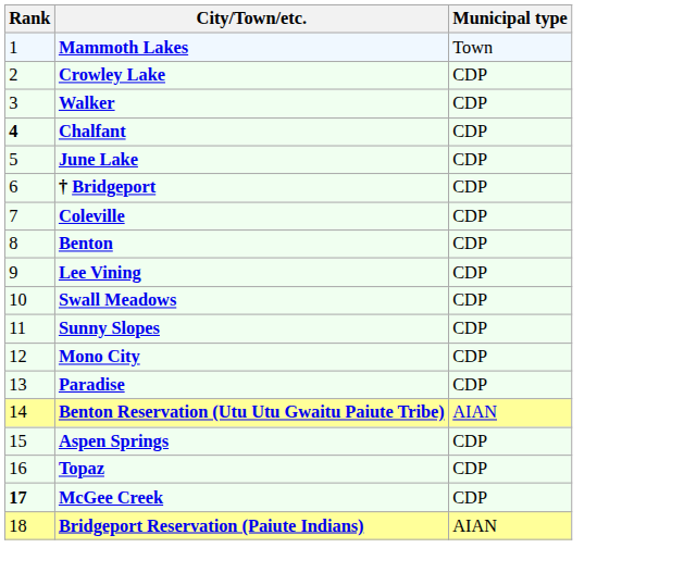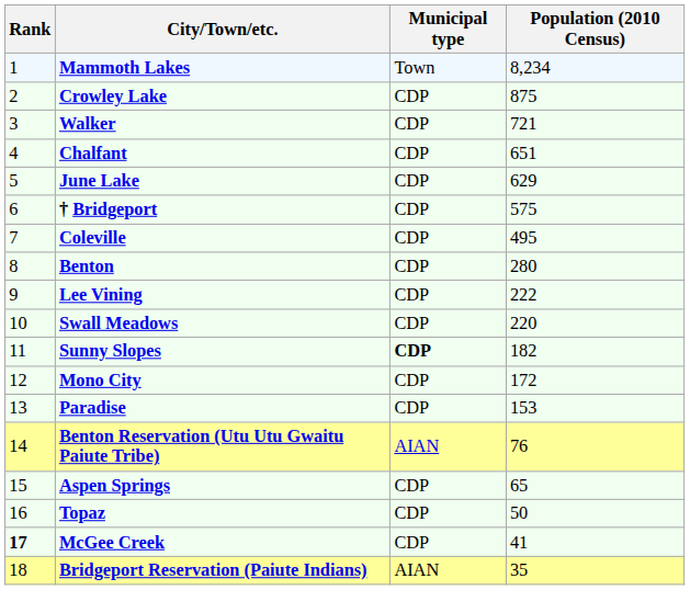 <table class="wikitable sortable">
 <tr>
 <th>Rank</th>
 <th>City/Town/etc.</th>
 <th>Municipal type</th>
+<th>Population (2010 Census)</th>
 </tr>
 <tr style="background:#f0f8ff;">
 <td>1</td>
 <td><strong><a href='#'>Mammoth Lakes</a></strong></td>
 <td>Town</td>
+<td>8,234</td>
 </tr>
 <tr style="background:honeyDew;">
 <td>2</td>
 <td><strong><a href='#'>Crowley Lake</a></strong></td>
 <td>CDP</td>
+<td>875</td>
 </tr>
 <tr style="background:honeyDew;">
 <td>3</td>
 <td><strong><a href='#'>Walker</a></strong></td>
 <td>CDP</td>
+<td>721</td>
 </tr>
 <tr style="background:honeyDew;">
-<td><strong>4</strong></td>
+<td>4</td>
 <td><strong><a href='#'>Chalfant</a></strong></td>
 <td>CDP</td>
+<td>651</td>
 </tr>
 <tr style="background:honeyDew;">
 <td>5</td>
 <td><strong><a href='#'>June Lake</a></strong></td>
 <td>CDP</td>
+<td>629</td>
 </tr>
 <tr style="background:honeyDew;">
 <td>6</td>
 <td><strong>†</strong> <strong><a href='#'>Bridgeport</a></strong></td>
 <td>CDP</td>
+<td>575</td>
 </tr>
 <tr style="background:honeyDew;">
 <td>7</td>
 <td><strong><a href='#'>Coleville</a></strong></td>
 <td>CDP</td>
+<td>495</td>
 </tr>
 <tr style="background:honeyDew;">
 <td>8</td>
 <td><strong><a href='#'>Benton</a></strong></td>
 <td>CDP</td>
+<td>280</td>
 </tr>
 <tr style="background:honeyDew;">
 <td>9</td>
 <td><strong><a href='#'>Lee Vining</a></strong></td>
 <td>CDP</td>
+<td>222</td>
 </tr>
 <tr style="background:honeyDew;">
 <td>10</td>
 <td><strong><a href='#'>Swall Meadows</a></strong></td>
 <td>CDP</td>
+<td>220</td>
 </tr>
 <tr style="background:honeyDew;">
 <td>11</td>
 <td><strong><a href='#'>Sunny Slopes</a></strong></td>
-<td>CDP</td>
+<td><strong>CDP</strong></td>
+<td>182</td>
 </tr>
 <tr style="background:honeyDew;">
 <td>12</td>
 <td><strong><a href='#'>Mono City</a></strong></td>
 <td>CDP</td>
+<td>172</td>
 </tr>
 <tr style="background:honeyDew;">
 <td>13</td>
 <td><strong><a href='#'>Paradise</a></strong></td>
 <td>CDP</td>
+<td>153</td>
 </tr>
 <tr style="background:#ff9;">
 <td>14</td>
 <td><strong><a href='#'>Benton Reservation (Utu Utu Gwaitu Paiute Tribe)</a></strong></td>
 <td><a href='#'>AIAN</a></td>
+<td>76</td>
 </tr>
 <tr style="background:honeyDew;">
 <td>15</td>
 <td><strong><a href='#'>Aspen Springs</a></strong></td>
 <td>CDP</td>
+<td>65</td>
 </tr>
 <tr style="background:honeyDew;">
 <td>16</td>
 <td><strong><a href='#'>Topaz</a></strong></td>
 <td>CDP</td>
+<td>50</td>
 </tr>
 <tr style="background:honeyDew;">
 <td><strong>17</strong></td>
 <td><strong><a href='#'>McGee Creek</a></strong></td>
 <td>CDP</td>
+<td>41</td>
 </tr>
 <tr style="background:#ff9;">
 <td>18</td>
 <td><strong><a href='#'>Bridgeport Reservation (Paiute Indians)</a></strong></td>
 <td>AIAN</td>
+<td>35</td>
 </tr>
 </table>
